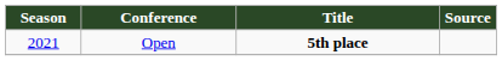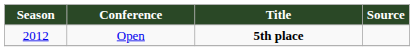 <table class="wikitable">
 <tr>
 <th width=70px style="background:#2A4826; color:white">Season</th>
 <th width=150px style="background:#2A4826; color:white">Conference</th>
 <th width=200px style="background:#2A4826; color:white">Title</th>
 <th width=50px style="background:#2A4826; color:white">Source</th>
 </tr>
 <tr align=center>
-<td><a href='#'>2021</a></td>
+<td><a href='#'>2012</a></td>
 <td><a href='#'>Open</a></td>
 <td><strong>5th place</strong></td>
 <td></td>
 </tr>
 <tr>
 </tr>
 </table>
